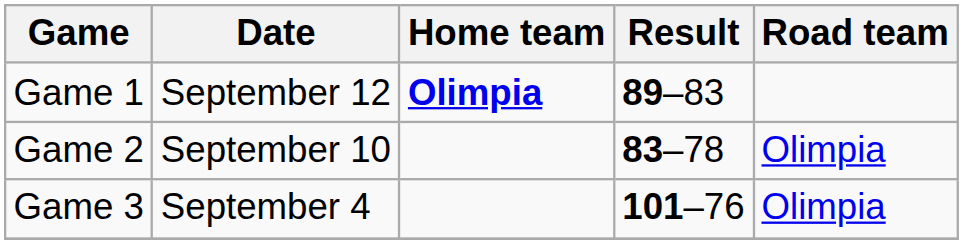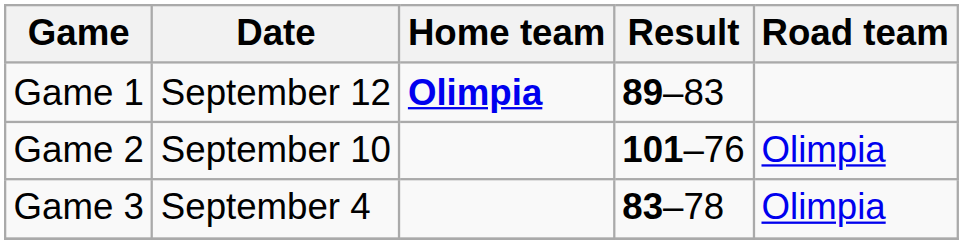 <table class="wikitable">
 <tr>
 <th>Game</th>
 <th>Date</th>
 <th>Home team</th>
 <th>Result</th>
 <th>Road team</th>
 </tr>
 <tr>
 <td>Game 1</td>
 <td>September 12</td>
 <td><strong><a href='#'>Olimpia</a></strong></td>
 <td><strong>89</strong>–83</td>
 <td></td>
 </tr>
 <tr>
 <td>Game 2</td>
 <td>September 10</td>
 <td></td>
-<td><strong>83</strong>–78</td>
+<td><strong>101</strong>–76</td>
 <td><a href='#'>Olimpia</a></td>
 </tr>
 <tr>
 <td>Game 3</td>
 <td>September 4</td>
 <td></td>
-<td><strong>101</strong>–76</td>
+<td><strong>83</strong>–78</td>
 <td><a href='#'>Olimpia</a></td>
 </tr>
 <tr>
 </tr>
 </table>
